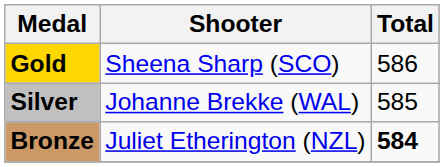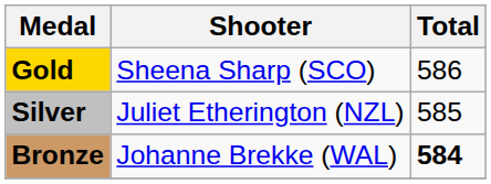 <table class="wikitable">
 <tr>
 <th>Medal</th>
 <th>Shooter</th>
 <th>Total</th>
 </tr>
 <tr>
 <td rowspan="1" bgcolor="gold"><strong>Gold</strong></td>
 <td> <a href='#'>Sheena Sharp</a> (<a href='#'>SCO</a>)</td>
 <td>586</td>
 </tr>
 <tr>
 <td rowspan="1" bgcolor="silver"><strong>Silver</strong></td>
-<td> <a href='#'>Johanne Brekke</a> (<a href='#'>WAL</a>)</td>
+<td> <a href='#'>Juliet Etherington</a> (<a href='#'>NZL</a>)</td>
 <td>585</td>
 </tr>
 <tr>
 <td rowspan="1" bgcolor="cc9966"><strong>Bronze</strong></td>
-<td> <a href='#'>Juliet Etherington</a> (<a href='#'>NZL</a>)</td>
+<td> <a href='#'>Johanne Brekke</a> (<a href='#'>WAL</a>)</td>
 <td><strong>584</strong></td>
 </tr>
 <tr>
 </tr>
 </table>
